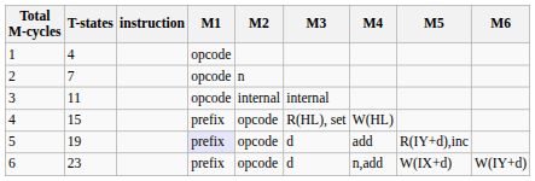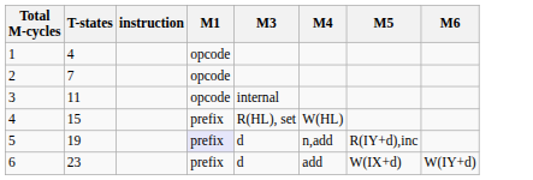 <table class="wikitable">
 <tr>
 <th>Total<br>M-cycles</th>
 <th>T-states</th>
 <th>instruction</th>
 <th>M1</th>
-<th>M2</th>
 <th>M3</th>
 <th>M4</th>
 <th>M5</th>
 <th>M6</th>
 </tr>
 <tr>
 <td>1</td>
 <td>4</td>
 <td></td>
 <td>opcode</td>
 <td></td>
 <td></td>
 <td></td>
 <td></td>
-<td></td>
 </tr>
 <tr>
 <td>2</td>
 <td>7</td>
 <td></td>
 <td>opcode</td>
-<td>n</td>
 <td></td>
 <td></td>
 <td></td>
 <td></td>
 </tr>
 <tr>
 <td>3</td>
 <td>11</td>
 <td></td>
 <td>opcode</td>
 <td>internal</td>
-<td>internal</td>
 <td></td>
 <td></td>
 <td></td>
 </tr>
 <tr>
 <td>4</td>
 <td>15</td>
 <td></td>
 <td>prefix</td>
-<td>opcode</td>
 <td>R(HL), set</td>
 <td>W(HL)</td>
 <td></td>
 <td></td>
 </tr>
 <tr>
 <td>5</td>
 <td>19</td>
 <td></td>
 <td style="background: lavender;">prefix</td>
-<td>opcode</td>
 <td>d</td>
-<td>add</td>
+<td>n,add</td>
 <td>R(IY+d),inc</td>
 <td></td>
 </tr>
 <tr>
 <td>6</td>
 <td>23</td>
 <td></td>
 <td>prefix</td>
-<td>opcode</td>
 <td>d</td>
-<td>n,add</td>
+<td>add</td>
 <td>W(IX+d)</td>
 <td>W(IY+d)</td>
 </tr>
 </table>
